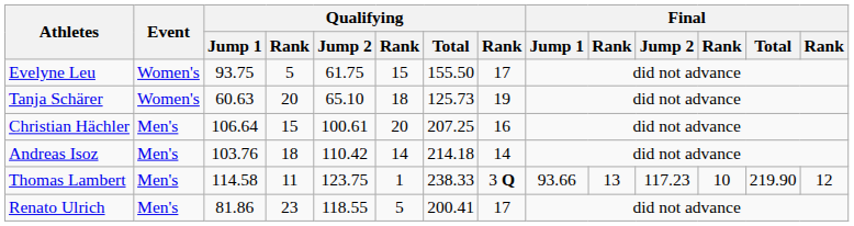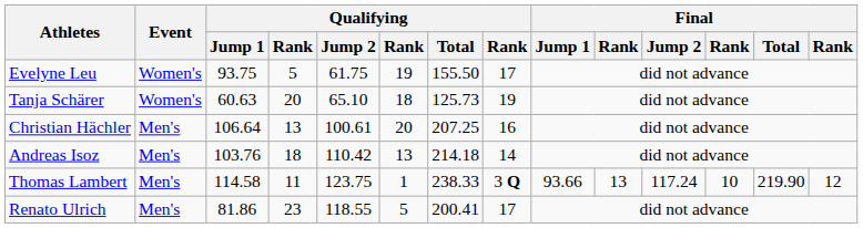 <table class="wikitable" border="1">
 <tr>
 <th rowspan="2">Athletes</th>
 <th rowspan="2">Event</th>
 <th colspan="6">Qualifying</th>
 <th colspan="6">Final</th>
 </tr>
 <tr>
 <th>Jump 1</th>
 <th>Rank</th>
 <th>Jump 2</th>
 <th>Rank</th>
 <th>Total</th>
 <th>Rank</th>
 <th>Jump 1</th>
 <th>Rank</th>
 <th>Jump 2</th>
 <th>Rank</th>
 <th>Total</th>
 <th>Rank</th>
 </tr>
 <tr align=center>
 <td align=left><a href='#'>Evelyne Leu</a></td>
 <td align=left><a href='#'>Women's</a></td>
 <td>93.75</td>
 <td>5</td>
 <td>61.75</td>
-<td>15</td>
+<td>19</td>
 <td>155.50</td>
 <td>17</td>
 <td colspan="6">did not advance</td>
 </tr>
 <tr align=center>
 <td align=left><a href='#'>Tanja Schärer</a></td>
 <td align=left><a href='#'>Women's</a></td>
 <td>60.63</td>
 <td>20</td>
 <td>65.10</td>
 <td>18</td>
 <td>125.73</td>
 <td>19</td>
 <td colspan="6">did not advance</td>
 </tr>
 <tr align=center>
 <td align=left><a href='#'>Christian Hächler</a></td>
 <td align=left><a href='#'>Men's</a></td>
 <td>106.64</td>
-<td>15</td>
+<td>13</td>
 <td>100.61</td>
 <td>20</td>
 <td>207.25</td>
 <td>16</td>
 <td colspan="6">did not advance</td>
 </tr>
 <tr align=center>
 <td align=left><a href='#'>Andreas Isoz</a></td>
 <td align=left><a href='#'>Men's</a></td>
 <td>103.76</td>
 <td>18</td>
 <td>110.42</td>
-<td>14</td>
+<td>13</td>
 <td>214.18</td>
 <td>14</td>
 <td colspan="6">did not advance</td>
 </tr>
 <tr align=center>
 <td align=left><a href='#'>Thomas Lambert</a></td>
 <td align=left><a href='#'>Men's</a></td>
 <td>114.58</td>
 <td>11</td>
 <td>123.75</td>
 <td>1</td>
 <td>238.33</td>
 <td>3 <strong>Q</strong></td>
 <td>93.66</td>
 <td>13</td>
-<td>117.23</td>
+<td>117.24</td>
 <td>10</td>
 <td>219.90</td>
 <td>12</td>
 </tr>
 <tr align=center>
 <td align=left><a href='#'>Renato Ulrich</a></td>
 <td align=left><a href='#'>Men's</a></td>
 <td>81.86</td>
 <td>23</td>
 <td>118.55</td>
 <td>5</td>
 <td>200.41</td>
 <td>17</td>
 <td colspan="6">did not advance</td>
 </tr>
 </table>
